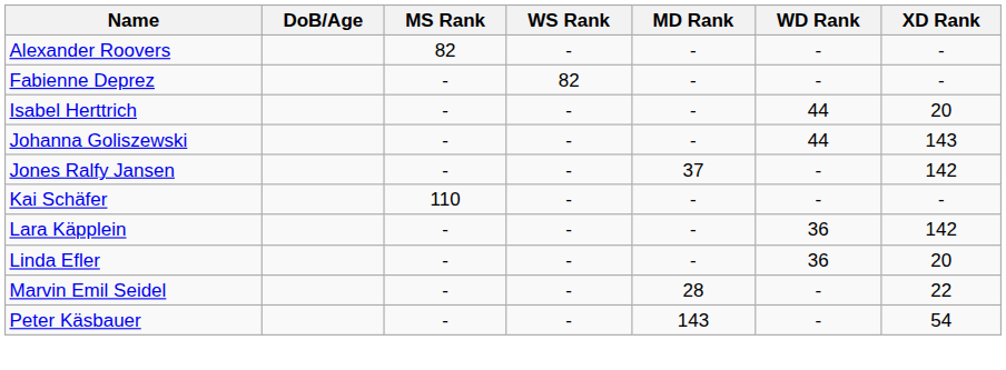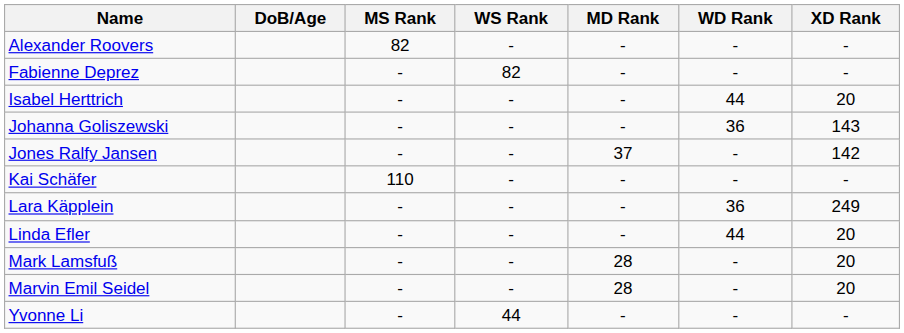 <table class="wikitable"  style="width:800px; font-size:95%; text-align:center">
 <tr>
 <th align="left">Name</th>
 <th align="left">DoB/Age</th>
 <th align="left">MS Rank</th>
 <th align="left">WS Rank</th>
 <th align="left">MD Rank</th>
 <th align="left">WD Rank</th>
 <th align="left">XD Rank</th>
 </tr>
 <tr>
 <td align="left"><a href='#'>Alexander Roovers</a></td>
 <td align="left"></td>
 <td>82</td>
 <td>-</td>
 <td>-</td>
 <td>-</td>
 <td>-</td>
 </tr>
 <tr>
 <td align="left"><a href='#'>Fabienne Deprez</a></td>
 <td align="left"></td>
 <td>-</td>
 <td>82</td>
 <td>-</td>
 <td>-</td>
 <td>-</td>
 </tr>
 <tr>
 <td align="left"><a href='#'>Isabel Herttrich</a></td>
 <td align="left"></td>
 <td>-</td>
 <td>-</td>
 <td>-</td>
 <td>44</td>
 <td>20</td>
 </tr>
 <tr>
 <td align="left"><a href='#'>Johanna Goliszewski</a></td>
 <td align="left"></td>
 <td>-</td>
 <td>-</td>
 <td>-</td>
-<td>44</td>
+<td>36</td>
 <td>143</td>
 </tr>
 <tr>
 <td align="left"><a href='#'>Jones Ralfy Jansen</a></td>
 <td align="left"></td>
 <td>-</td>
 <td>-</td>
 <td>37</td>
 <td>-</td>
 <td>142</td>
 </tr>
 <tr>
 <td align="left"><a href='#'>Kai Schäfer</a></td>
 <td align="left"></td>
 <td>110</td>
 <td>-</td>
 <td>-</td>
 <td>-</td>
 <td>-</td>
 </tr>
 <tr>
 <td align="left"><a href='#'>Lara Käpplein</a></td>
 <td align="left"></td>
 <td>-</td>
 <td>-</td>
 <td>-</td>
 <td>36</td>
-<td>142</td>
+<td>249</td>
 </tr>
 <tr>
 <td align="left"><a href='#'>Linda Efler</a></td>
 <td align="left"></td>
 <td>-</td>
 <td>-</td>
 <td>-</td>
-<td>36</td>
+<td>44</td>
+<td>20</td>
+</tr>
+<tr>
+<td align="left"><a href='#'>Mark Lamsfuß</a></td>
+<td align="left"></td>
+<td>-</td>
+<td>-</td>
+<td>28</td>
+<td>-</td>
 <td>20</td>
 </tr>
 <tr>
 <td align="left"><a href='#'>Marvin Emil Seidel</a></td>
 <td align="left"></td>
 <td>-</td>
 <td>-</td>
 <td>28</td>
 <td>-</td>
-<td>22</td>
+<td>20</td>
 </tr>
 <tr>
-<td align="left"><a href='#'>Peter Käsbauer</a></td>
+<td align="left"><a href='#'>Yvonne Li</a></td>
 <td align="left"></td>
 <td>-</td>
+<td>44</td>
 <td>-</td>
-<td>143</td>
 <td>-</td>
-<td>54</td>
+<td>-</td>
 </tr>
 </table>
